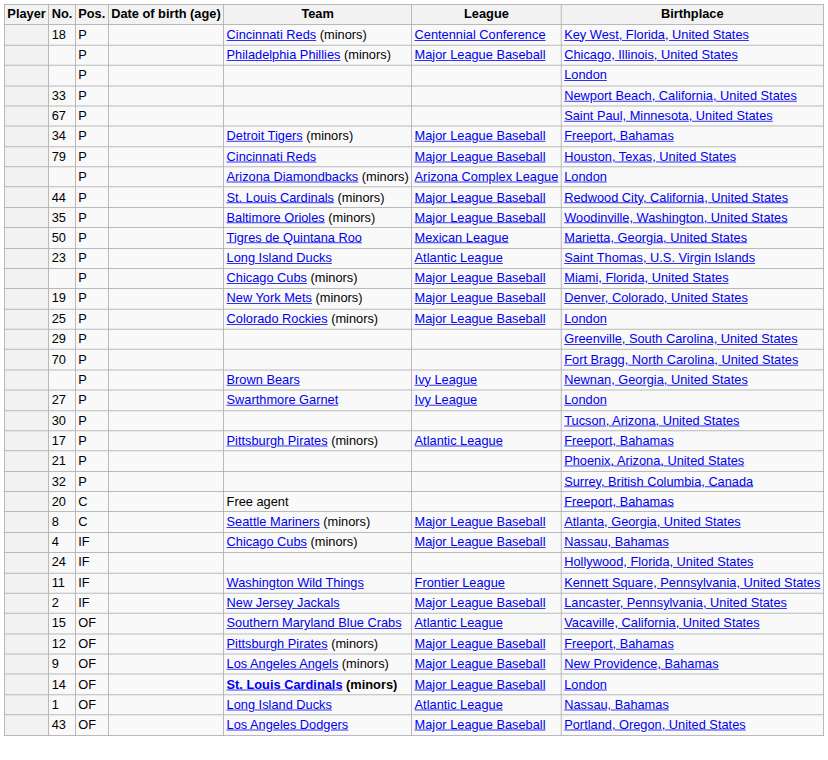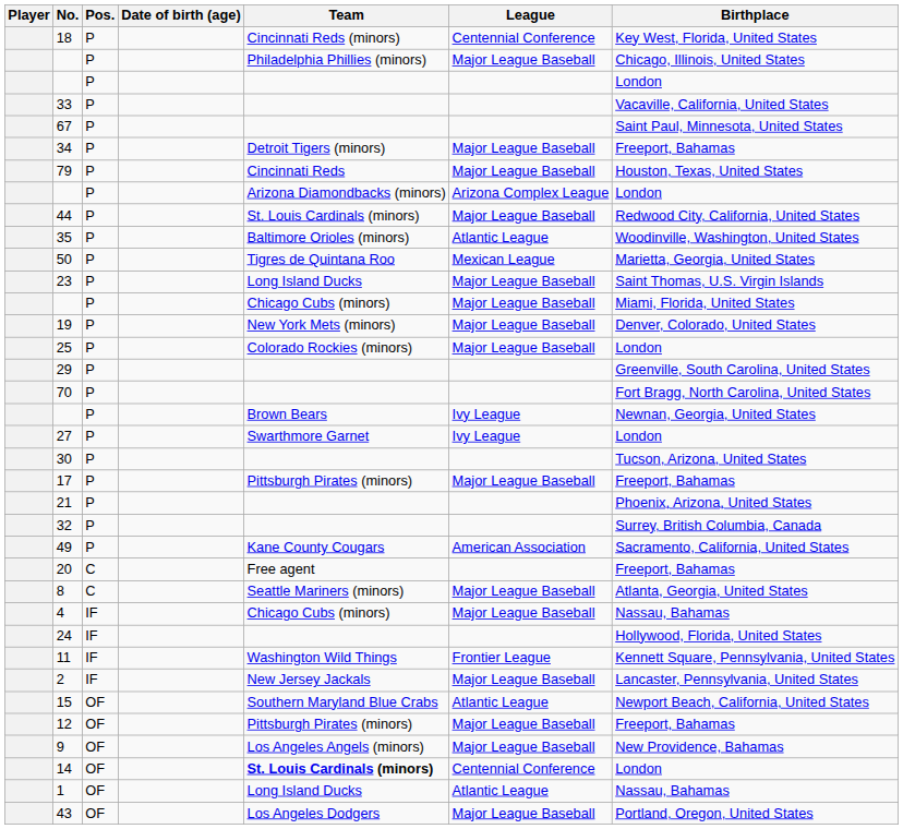 <table class="wikitable sortable plainrowheaders" style="white-space:nowrap;">
 <tr>
 <th scope="col">Player</th>
 <th scope="col">No.</th>
 <th scope="col">Pos.</th>
 <th scope="col">Date of birth (age)</th>
 <th scope="col">Team</th>
 <th scope="col">League</th>
 <th scope="col">Birthplace</th>
 </tr>
 <tr>
 <th scope="row"></th>
 <td>18</td>
 <td>P</td>
 <td></td>
 <td> <a href='#'>Cincinnati Reds</a> (minors)</td>
 <td><a href='#'>Centennial Conference</a></td>
 <td> <a href='#'>Key West, Florida, United States</a></td>
 </tr>
 <tr>
 <th scope="row"></th>
 <td></td>
 <td>P</td>
 <td></td>
 <td> <a href='#'>Philadelphia Phillies</a> (minors)</td>
 <td><a href='#'>Major League Baseball</a></td>
 <td> <a href='#'>Chicago, Illinois, United States</a></td>
 </tr>
 <tr>
 <th scope="row"></th>
 <td></td>
 <td>P</td>
 <td></td>
 <td></td>
 <td></td>
 <td> <a href='#'>London</a></td>
 </tr>
 <tr>
 <th scope="row"></th>
 <td>33</td>
 <td>P</td>
 <td></td>
 <td></td>
 <td></td>
-<td> <a href='#'>Newport Beach, California, United States</a></td>
+<td> <a href='#'>Vacaville, California, United States</a></td>
 </tr>
 <tr>
 <th scope="row"></th>
 <td>67</td>
 <td>P</td>
 <td></td>
 <td></td>
 <td></td>
 <td> <a href='#'>Saint Paul, Minnesota, United States</a></td>
 </tr>
 <tr>
 <th scope="row"></th>
 <td>34</td>
 <td>P</td>
 <td></td>
 <td> <a href='#'>Detroit Tigers</a> (minors)</td>
 <td><a href='#'>Major League Baseball</a></td>
 <td> <a href='#'>Freeport, Bahamas</a></td>
 </tr>
 <tr>
 <th scope="row"></th>
 <td>79</td>
 <td>P</td>
 <td></td>
 <td> <a href='#'>Cincinnati Reds</a></td>
 <td><a href='#'>Major League Baseball</a></td>
 <td> <a href='#'>Houston, Texas, United States</a></td>
 </tr>
 <tr>
 <th scope="row"></th>
 <td></td>
 <td>P</td>
 <td></td>
 <td> <a href='#'>Arizona Diamondbacks</a> (minors)</td>
 <td><a href='#'>Arizona Complex League</a></td>
 <td> <a href='#'>London</a></td>
 </tr>
 <tr>
 <th scope="row"></th>
 <td>44</td>
 <td>P</td>
 <td></td>
 <td> <a href='#'>St. Louis Cardinals</a> (minors)</td>
 <td><a href='#'>Major League Baseball</a></td>
 <td> <a href='#'>Redwood City, California, United States</a></td>
 </tr>
 <tr>
 <th scope="row"></th>
 <td>35</td>
 <td>P</td>
 <td></td>
 <td> <a href='#'>Baltimore Orioles</a> (minors)</td>
-<td><a href='#'>Major League Baseball</a></td>
+<td><a href='#'>Atlantic League</a></td>
 <td> <a href='#'>Woodinville, Washington, United States</a></td>
 </tr>
 <tr>
 <th scope="row"></th>
 <td>50</td>
 <td>P</td>
 <td></td>
 <td> <a href='#'>Tigres de Quintana Roo</a></td>
 <td><a href='#'>Mexican League</a></td>
 <td> <a href='#'>Marietta, Georgia, United States</a></td>
 </tr>
 <tr>
 <th scope="row"></th>
 <td>23</td>
 <td>P</td>
 <td></td>
 <td> <a href='#'>Long Island Ducks</a></td>
-<td><a href='#'>Atlantic League</a></td>
+<td><a href='#'>Major League Baseball</a></td>
 <td> <a href='#'>Saint Thomas, U.S. Virgin Islands</a></td>
 </tr>
 <tr>
 <th scope="row"></th>
 <td></td>
 <td>P</td>
 <td></td>
 <td> <a href='#'>Chicago Cubs</a> (minors)</td>
 <td><a href='#'>Major League Baseball</a></td>
 <td> <a href='#'>Miami, Florida, United States</a></td>
 </tr>
 <tr>
 <th scope="row"></th>
 <td>19</td>
 <td>P</td>
 <td></td>
 <td> <a href='#'>New York Mets</a> (minors)</td>
 <td><a href='#'>Major League Baseball</a></td>
 <td> <a href='#'>Denver, Colorado, United States</a></td>
 </tr>
 <tr>
 <th scope="row"></th>
 <td>25</td>
 <td>P</td>
 <td></td>
 <td> <a href='#'>Colorado Rockies</a> (minors)</td>
 <td><a href='#'>Major League Baseball</a></td>
 <td> <a href='#'>London</a></td>
 </tr>
 <tr>
 <th scope="row"></th>
 <td>29</td>
 <td>P</td>
 <td></td>
 <td></td>
 <td></td>
 <td> <a href='#'>Greenville, South Carolina, United States</a></td>
 </tr>
 <tr>
 <th scope="row"></th>
 <td>70</td>
 <td>P</td>
 <td></td>
 <td></td>
 <td></td>
 <td> <a href='#'>Fort Bragg, North Carolina, United States</a></td>
 </tr>
 <tr>
 <th scope="row"></th>
 <td></td>
 <td>P</td>
 <td></td>
 <td> <a href='#'>Brown Bears</a></td>
 <td><a href='#'>Ivy League</a></td>
 <td> <a href='#'>Newnan, Georgia, United States</a></td>
 </tr>
 <tr>
 <th scope="row"></th>
 <td>27</td>
 <td>P</td>
 <td></td>
 <td> <a href='#'>Swarthmore Garnet</a></td>
 <td><a href='#'>Ivy League</a></td>
 <td> <a href='#'>London</a></td>
 </tr>
 <tr>
 <th scope="row"></th>
 <td>30</td>
 <td>P</td>
 <td></td>
 <td></td>
 <td></td>
 <td> <a href='#'>Tucson, Arizona, United States</a></td>
 </tr>
 <tr>
 <th scope="row"></th>
 <td>17</td>
 <td>P</td>
 <td></td>
 <td> <a href='#'>Pittsburgh Pirates</a> (minors)</td>
-<td><a href='#'>Atlantic League</a></td>
+<td><a href='#'>Major League Baseball</a></td>
 <td> <a href='#'>Freeport, Bahamas</a></td>
 </tr>
 <tr>
 <th scope="row"></th>
 <td>21</td>
 <td>P</td>
 <td></td>
 <td></td>
 <td></td>
 <td> <a href='#'>Phoenix, Arizona, United States</a></td>
 </tr>
 <tr>
 <th scope="row"></th>
 <td>32</td>
 <td>P</td>
 <td></td>
 <td></td>
 <td></td>
 <td> <a href='#'>Surrey, British Columbia, Canada</a></td>
+</tr>
+<tr>
+<th scope="row"></th>
+<td>49</td>
+<td>P</td>
+<td></td>
+<td> <a href='#'>Kane County Cougars</a></td>
+<td><a href='#'>American Association</a></td>
+<td> <a href='#'>Sacramento, California, United States</a></td>
 </tr>
 <tr>
 <th scope="row"></th>
 <td>20</td>
 <td>C</td>
 <td></td>
 <td>Free agent</td>
 <td></td>
 <td> <a href='#'>Freeport, Bahamas</a></td>
 </tr>
 <tr>
 <th scope="row"></th>
 <td>8</td>
 <td>C</td>
 <td></td>
 <td> <a href='#'>Seattle Mariners</a> (minors)</td>
 <td><a href='#'>Major League Baseball</a></td>
 <td> <a href='#'>Atlanta, Georgia, United States</a></td>
 </tr>
 <tr>
 <th scope="row"></th>
 <td>4</td>
 <td>IF</td>
 <td></td>
 <td> <a href='#'>Chicago Cubs</a> (minors)</td>
 <td><a href='#'>Major League Baseball</a></td>
 <td> <a href='#'>Nassau, Bahamas</a></td>
 </tr>
 <tr>
 <th scope="row"></th>
 <td>24</td>
 <td>IF</td>
 <td></td>
 <td></td>
 <td></td>
 <td> <a href='#'>Hollywood, Florida, United States</a></td>
 </tr>
 <tr>
 <th scope="row"></th>
 <td>11</td>
 <td>IF</td>
 <td></td>
 <td> <a href='#'>Washington Wild Things</a></td>
 <td><a href='#'>Frontier League</a></td>
 <td> <a href='#'>Kennett Square, Pennsylvania, United States</a></td>
 </tr>
 <tr>
 <th scope="row"></th>
 <td>2</td>
 <td>IF</td>
 <td></td>
 <td> <a href='#'>New Jersey Jackals</a></td>
 <td><a href='#'>Major League Baseball</a></td>
 <td> <a href='#'>Lancaster, Pennsylvania, United States</a></td>
 </tr>
 <tr>
 <th scope="row"></th>
 <td>15</td>
 <td>OF</td>
 <td></td>
 <td> <a href='#'>Southern Maryland Blue Crabs</a></td>
 <td><a href='#'>Atlantic League</a></td>
-<td> <a href='#'>Vacaville, California, United States</a></td>
+<td> <a href='#'>Newport Beach, California, United States</a></td>
 </tr>
 <tr>
 <th scope="row"></th>
 <td>12</td>
 <td>OF</td>
 <td></td>
 <td> <a href='#'>Pittsburgh Pirates</a> (minors)</td>
 <td><a href='#'>Major League Baseball</a></td>
 <td> <a href='#'>Freeport, Bahamas</a></td>
 </tr>
 <tr>
 <th scope="row"></th>
 <td>9</td>
 <td>OF</td>
 <td></td>
 <td> <a href='#'>Los Angeles Angels</a> (minors)</td>
 <td><a href='#'>Major League Baseball</a></td>
 <td> <a href='#'>New Providence, Bahamas</a></td>
 </tr>
 <tr>
 <th scope="row"></th>
 <td>14</td>
 <td>OF</td>
 <td></td>
 <td><strong> <a href='#'>St. Louis Cardinals</a> (minors)</strong></td>
-<td><a href='#'>Major League Baseball</a></td>
+<td><a href='#'>Centennial Conference</a></td>
 <td> <a href='#'>London</a></td>
 </tr>
 <tr>
 <th scope="row"></th>
 <td>1</td>
 <td>OF</td>
 <td></td>
 <td> <a href='#'>Long Island Ducks</a></td>
 <td><a href='#'>Atlantic League</a></td>
 <td> <a href='#'>Nassau, Bahamas</a></td>
 </tr>
 <tr>
 <th scope="row"></th>
 <td>43</td>
 <td>OF</td>
 <td></td>
 <td> <a href='#'>Los Angeles Dodgers</a></td>
 <td><a href='#'>Major League Baseball</a></td>
 <td> <a href='#'> Portland, Oregon, United States</a></td>
 </tr>
 </table>
